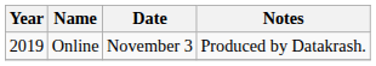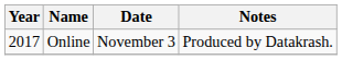 <table class="wikitable">
 <tr>
 <th>Year</th>
 <th>Name</th>
 <th>Date</th>
 <th>Notes</th>
 </tr>
 <tr>
-<td>2019</td>
+<td>2017</td>
 <td>Online</td>
 <td>November 3</td>
 <td>Produced by Datakrash.</td>
 </tr>
 <tr>
 </tr>
 </table>
